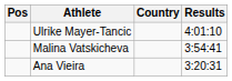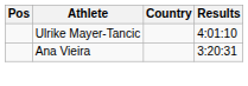 <table class="wikitable">
 <tr>
 <th>Pos</th>
 <th>Athlete</th>
 <th>Country</th>
 <th>Results</th>
 </tr>
 <tr>
 <td align="center"></td>
 <td>Ulrike Mayer-Tancic</td>
 <td></td>
 <td>4:01:10</td>
 </tr>
 <tr>
 <td align="center"></td>
-<td>Malina Vatskicheva</td>
-<td></td>
-<td>3:54:41</td>
-</tr>
-<tr>
-<td align="center"></td>
 <td>Ana Vieira</td>
 <td></td>
 <td>3:20:31</td>
 </tr>
 </table>
